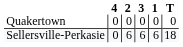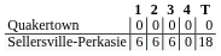 <table style="border-collapse: collapse;">
 <tr>
 <th style="text-align: left;"></th>
-<th style="text-align: center; padding: 0px 3px 0px 3px; width:12px;">4</th>
+<th style="text-align: center; padding: 0px 3px 0px 3px; width:12px;">1</th>
 <th style="text-align: center; padding: 0px 3px 0px 3px; width:12px;">2</th>
 <th style="text-align: center; padding: 0px 3px 0px 3px; width:12px;">3</th>
-<th style="text-align: center; padding: 0px 3px 0px 3px; width:12px;">1</th>
+<th style="text-align: center; padding: 0px 3px 0px 3px; width:12px;">4</th>
 <th style="text-align: center; padding: 0px 3px 0px 3px; width:12px;">T</th>
 </tr>
 <tr>
 <td style="text-align: left; border-bottom: 1px solid black; padding: 0px 3px 0px 3px;">Quakertown</td>
 <td style="border-left: 1px solid black; border-bottom: 1px solid black; text-align: right; padding: 0px 3px 0px 3px;">0</td>
 <td style="border-left: 1px solid black; border-bottom: 1px solid black; text-align: right; padding: 0px 3px 0px 3px;">0</td>
 <td style="border-left: 1px solid black; border-bottom: 1px solid black; text-align: right; padding: 0px 3px 0px 3px;">0</td>
 <td style="border-left: 1px solid black; border-bottom: 1px solid black; text-align: right; padding: 0px 3px 0px 3px;">0</td>
 <td style="border-left: 1px solid black; border-bottom: 1px solid black; text-align: right; padding: 0px 3px 0px 3px;">0</td>
 </tr>
 <tr>
 <td style="background: #f8f9fa; text-align: left; padding: 0px 3px 0px 3px;">Sellersville-Perkasie</td>
-<td style="background: #f8f9fa; border-left: 1px solid black; text-align: right; padding: 0px 3px 0px 3px;">0</td>
 <td style="background: #f8f9fa; border-left: 1px solid black; text-align: right; padding: 0px 3px 0px 3px;">6</td>
 <td style="background: #f8f9fa; border-left: 1px solid black; text-align: right; padding: 0px 3px 0px 3px;">6</td>
 <td style="background: #f8f9fa; border-left: 1px solid black; text-align: right; padding: 0px 3px 0px 3px;">6</td>
+<td style="background: #f8f9fa; border-left: 1px solid black; text-align: right; padding: 0px 3px 0px 3px;">0</td>
 <td style="background: #f8f9fa; border-left: 1px solid black; text-align: right; padding: 0px 3px 0px 3px;">18</td>
 </tr>
 </table>
